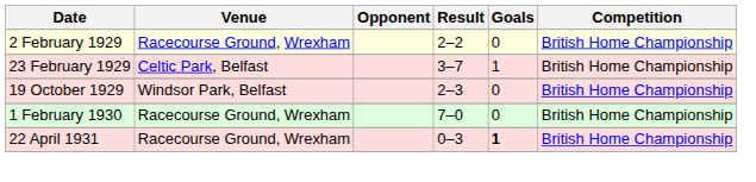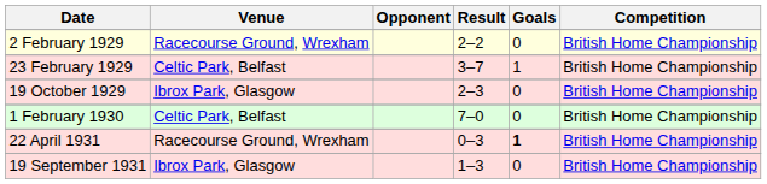 <table class="wikitable">
 <tr>
 <th>Date</th>
 <th>Venue</th>
 <th>Opponent</th>
 <th>Result</th>
 <th>Goals</th>
 <th>Competition</th>
 </tr>
 <tr>
 </tr>
 <tr bgcolor="#ffffdd">
 <td>2 February 1929</td>
 <td><a href='#'>Racecourse Ground</a>, <a href='#'>Wrexham</a></td>
 <td></td>
 <td>2–2</td>
 <td>0</td>
 <td><a href='#'>British Home Championship</a></td>
 </tr>
 <tr>
 </tr>
 <tr bgcolor="#ffdddd">
 <td>23 February 1929</td>
 <td><a href='#'>Celtic Park</a>, Belfast</td>
 <td></td>
 <td>3–7</td>
 <td>1</td>
 <td>British Home Championship</td>
 </tr>
 <tr>
 </tr>
 <tr bgcolor="#ffdddd">
 <td>19 October 1929</td>
-<td>Windsor Park, Belfast</td>
+<td><a href='#'>Ibrox Park</a>, Glasgow</td>
 <td></td>
 <td>2–3</td>
 <td>0</td>
 <td><a href='#'>British Home Championship</a></td>
 </tr>
 <tr>
 </tr>
 <tr bgcolor="#ddffdd">
 <td>1 February 1930</td>
-<td>Racecourse Ground, Wrexham</td>
+<td><a href='#'>Celtic Park</a>, Belfast</td>
 <td></td>
 <td>7–0</td>
 <td>0</td>
 <td>British Home Championship</td>
 </tr>
 <tr>
 </tr>
 <tr bgcolor="#ffdddd">
 <td>22 April 1931</td>
 <td>Racecourse Ground, Wrexham</td>
 <td></td>
 <td>0–3</td>
 <td><strong>1</strong></td>
 <td><a href='#'>British Home Championship</a></td>
 </tr>
 <tr>
 </tr>
+<tr bgcolor="#ffdddd">
+<td>19 September 1931</td>
+<td><a href='#'>Ibrox Park</a>, Glasgow</td>
+<td></td>
+<td>1–3</td>
+<td>0</td>
+<td><a href='#'>British Home Championship</a></td>
+</tr>
 </table>
